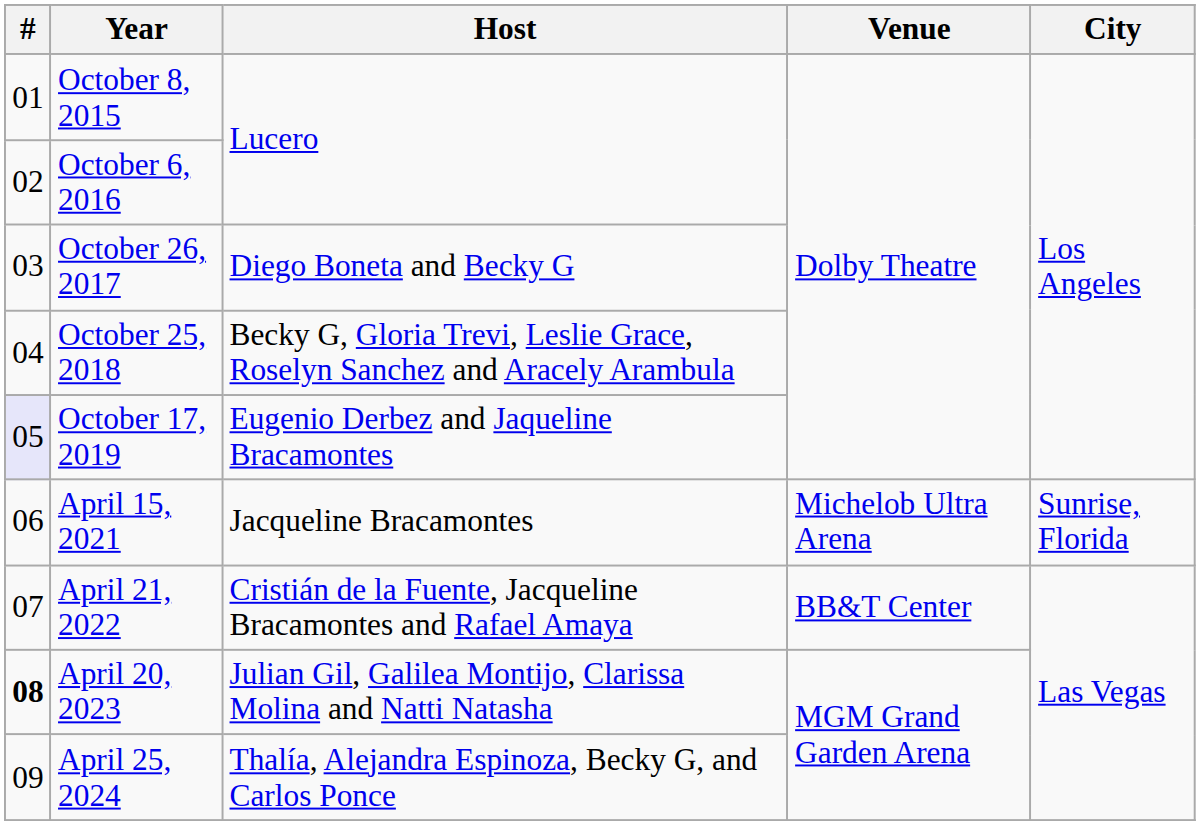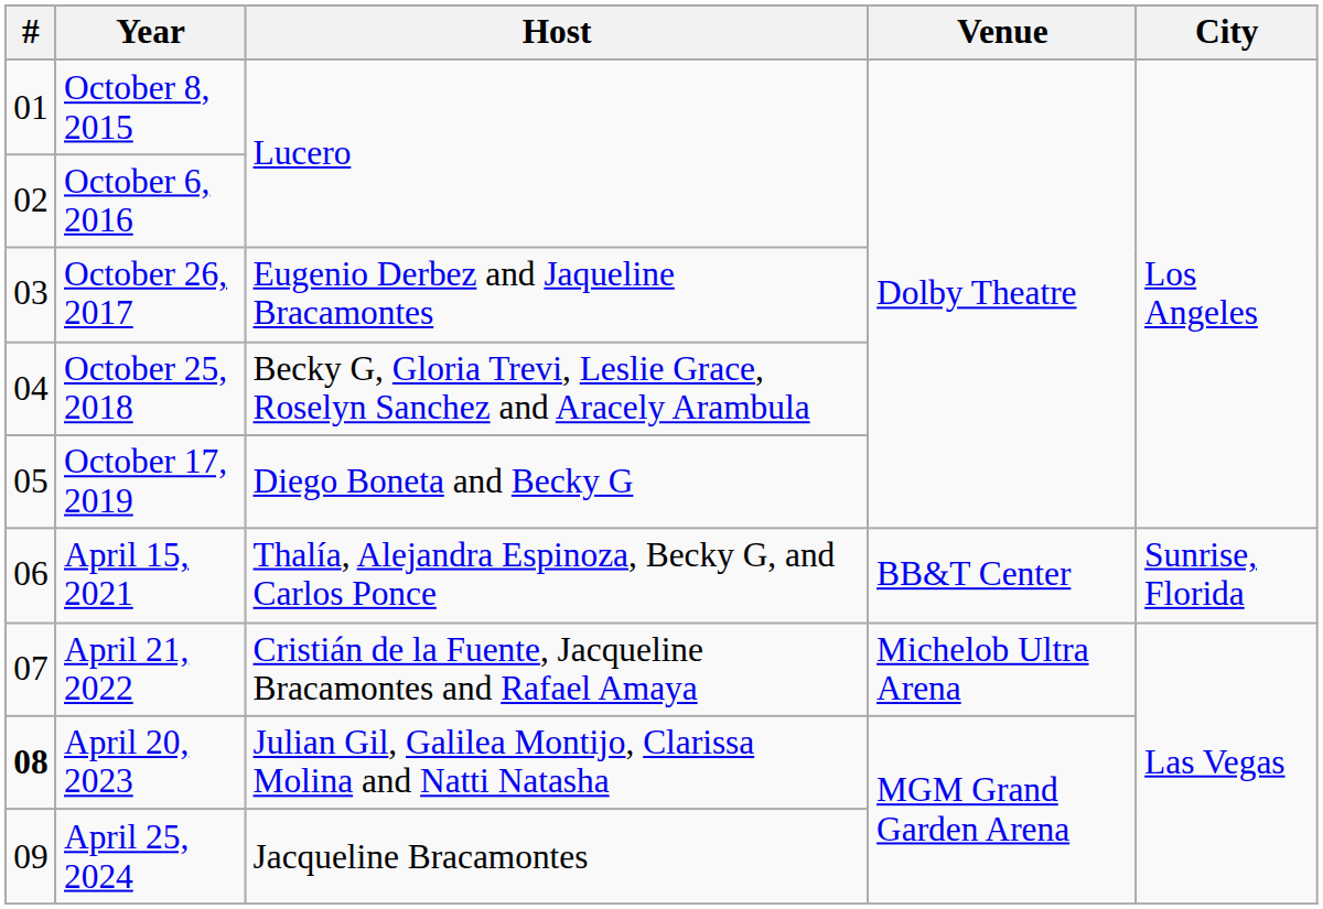 <table class="wikitable">
 <tr>
 <th>#</th>
 <th>Year</th>
 <th>Host</th>
 <th>Venue</th>
 <th>City</th>
 </tr>
 <tr>
 <td>01</td>
 <td><a href='#'>October 8, 2015</a></td>
 <td rowspan="2"><a href='#'>Lucero</a></td>
 <td rowspan="5"><a href='#'>Dolby Theatre</a></td>
 <td rowspan="5"><a href='#'>Los Angeles</a></td>
 </tr>
 <tr>
 <td>02</td>
 <td><a href='#'>October 6, 2016</a></td>
 </tr>
 <tr>
 <td>03</td>
 <td><a href='#'>October 26, 2017</a></td>
-<td><a href='#'>Diego Boneta</a> and <a href='#'>Becky G</a></td>
+<td><a href='#'>Eugenio Derbez</a> and <a href='#'>Jaqueline Bracamontes</a></td>
 </tr>
 <tr>
 <td>04</td>
 <td><a href='#'>October 25, 2018</a></td>
 <td>Becky G, <a href='#'>Gloria Trevi</a>, <a href='#'>Leslie Grace</a>, <a href='#'>Roselyn Sanchez</a> and <a href='#'>Aracely Arambula</a></td>
 </tr>
 <tr>
-<td style="background: lavender;">05</td>
+<td>05</td>
 <td><a href='#'>October 17, 2019</a></td>
-<td><a href='#'>Eugenio Derbez</a> and <a href='#'>Jaqueline Bracamontes</a></td>
+<td><a href='#'>Diego Boneta</a> and <a href='#'>Becky G</a></td>
 </tr>
 <tr>
 <td>06</td>
 <td><a href='#'>April 15, 2021</a></td>
-<td>Jacqueline Bracamontes</td>
-<td><a href='#'>Michelob Ultra Arena</a></td>
+<td><a href='#'>Thalía</a>, <a href='#'>Alejandra Espinoza</a>, Becky G, and <a href='#'>Carlos Ponce</a></td>
+<td><a href='#'>BB&T Center</a></td>
 <td><a href='#'>Sunrise, Florida</a></td>
 </tr>
 <tr>
 <td>07</td>
 <td><a href='#'>April 21, 2022</a></td>
 <td><a href='#'>Cristián de la Fuente</a>, Jacqueline Bracamontes and <a href='#'>Rafael Amaya</a></td>
-<td><a href='#'>BB&T Center</a></td>
+<td><a href='#'>Michelob Ultra Arena</a></td>
 <td rowspan="3"><a href='#'>Las Vegas</a></td>
 </tr>
 <tr>
 <td><strong>08</strong></td>
 <td><a href='#'>April 20, 2023</a></td>
 <td><a href='#'>Julian Gil</a>, <a href='#'>Galilea Montijo</a>, <a href='#'>Clarissa Molina</a> and <a href='#'>Natti Natasha</a></td>
 <td rowspan="2"><a href='#'>MGM Grand Garden Arena</a></td>
 </tr>
 <tr>
 <td>09</td>
 <td><a href='#'>April 25, 2024</a></td>
-<td><a href='#'>Thalía</a>, <a href='#'>Alejandra Espinoza</a>, Becky G, and <a href='#'>Carlos Ponce</a></td>
+<td>Jacqueline Bracamontes</td>
 </tr>
 <tr>
 </tr>
 </table>
